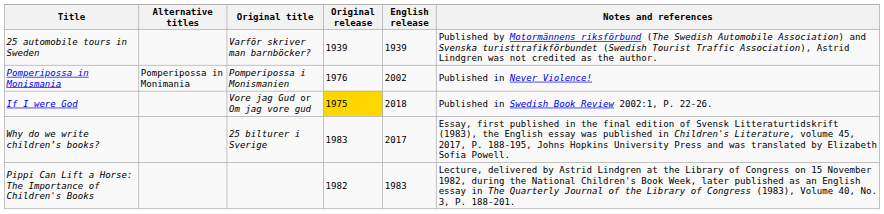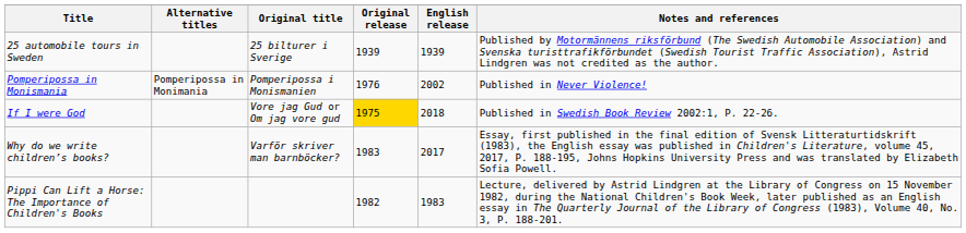 <table class="wikitable">
 <tr bgcolor="#CCCCCC" align="center">
 </tr>
 <tr>
 <th>Title</th>
 <th>Alternative titles</th>
 <th>Original title</th>
 <th>Original release</th>
 <th>English release</th>
 <th>Notes and references</th>
 </tr>
 <tr>
 <td><em>25 automobile tours in Sweden</em></td>
 <td></td>
-<td><em>Varför skriver man barnböcker?</em></td>
+<td><em>25 bilturer i Sverige</em></td>
 <td>1939</td>
 <td>1939</td>
 <td>Published by <em><a href='#'>Motormännens riksförbund</a></em> (<em>The Swedish Automobile Association</em>) and <em>Svenska turisttrafikförbundet</em> (<em>Swedish Tourist Traffic Association</em>), Astrid Lindgren was not credited as the author.</td>
 </tr>
 <tr>
 <td><em><a href='#'>Pomperipossa in Monismania</a></em></td>
 <td>Pomperipossa in Monimania</td>
 <td><em>Pomperipossa i Monismanien</em></td>
 <td>1976</td>
 <td>2002</td>
 <td>Published in <em><a href='#'>Never Violence!</a></em></td>
 </tr>
 <tr>
 <td><em><a href='#'>If I were God</a></em></td>
 <td></td>
 <td><em>Vore jag Gud</em> or <em>Om jag vore gud</em></td>
 <td style="background: gold;">1975</td>
 <td>2018</td>
 <td>Published in <em><a href='#'>Swedish Book Review</a></em> 2002:1, P. 22-26.</td>
 </tr>
 <tr>
 <td><em>Why do we write children’s books?</em></td>
 <td></td>
-<td><em>25 bilturer i Sverige</em></td>
+<td><em>Varför skriver man barnböcker?</em></td>
 <td>1983</td>
 <td>2017</td>
 <td>Essay, first published in the final edition of Svensk Litteraturtidskrift (1983), the English essay was published in <em>Children's Literature</em>, volume 45, 2017, P. 188-195, Johns Hopkins University Press and was translated by Elizabeth Sofia Powell.</td>
 </tr>
 <tr>
 <td><em>Pippi Can Lift a Horse: The Importance of Children's Books</em></td>
 <td></td>
 <td></td>
 <td>1982</td>
 <td>1983</td>
 <td>Lecture, delivered by Astrid Lindgren at the Library of Congress on 15 November 1982, during the National Children's Book Week, later published as an English essay in <em>The Quarterly Journal of the Library of Congress</em> (1983), Volume 40, No. 3, P. 188-201.</td>
 </tr>
 </table>
